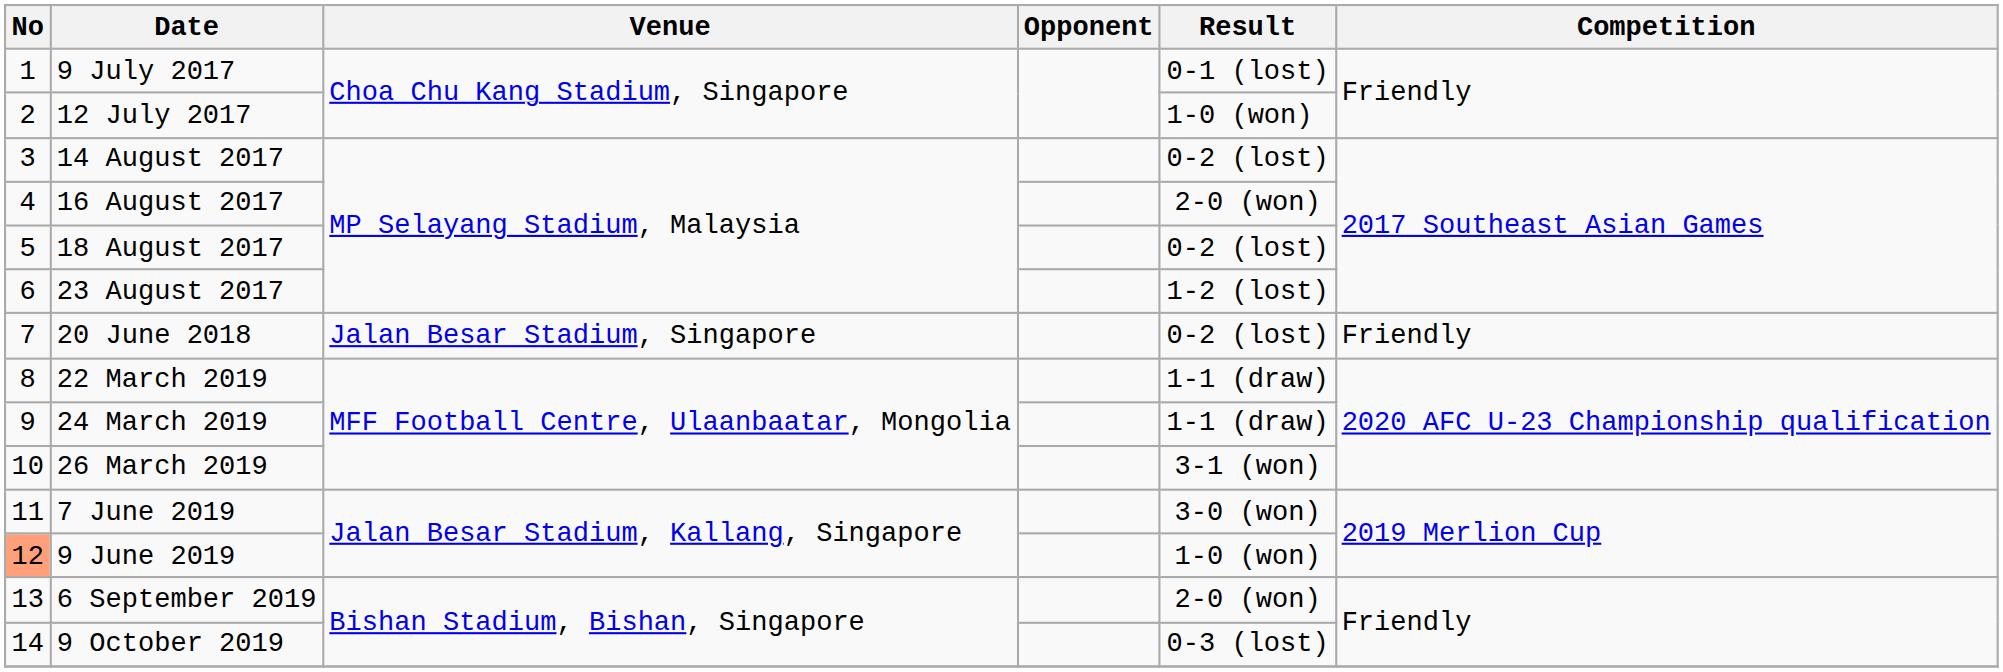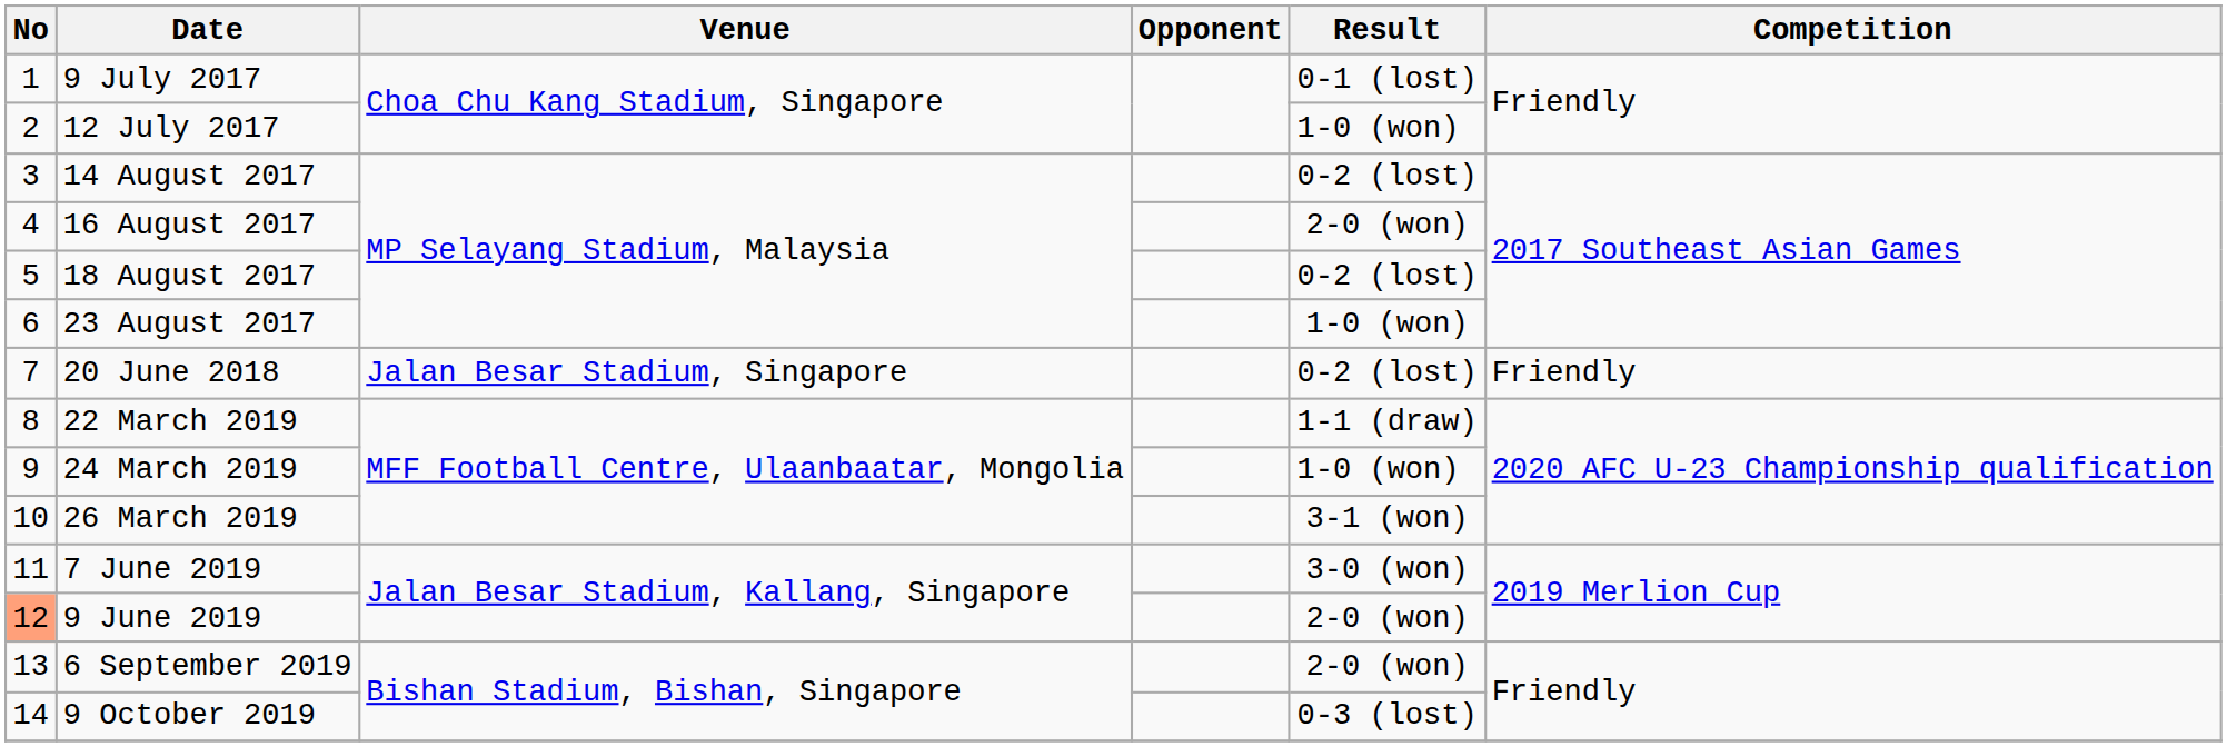 <table class="wikitable">
 <tr>
 <th>No</th>
 <th>Date</th>
 <th>Venue</th>
 <th>Opponent</th>
 <th>Result</th>
 <th>Competition</th>
 </tr>
 <tr>
 <td align=center>1</td>
 <td>9 July 2017</td>
 <td rowspan="2"><a href='#'>Choa Chu Kang Stadium</a>, Singapore</td>
 <td rowspan="2"></td>
 <td>0-1 (lost)</td>
 <td rowspan="2">Friendly</td>
 </tr>
 <tr>
 <td align=center>2</td>
 <td>12 July 2017</td>
 <td>1-0 (won)</td>
 </tr>
 <tr>
 <td align=center>3</td>
 <td>14 August 2017</td>
 <td rowspan="4"><a href='#'>MP Selayang Stadium</a>, Malaysia</td>
 <td></td>
 <td align=center>0-2 (lost)</td>
 <td rowspan="4"><a href='#'>2017 Southeast Asian Games</a></td>
 </tr>
 <tr>
 <td align=center>4</td>
 <td>16 August 2017</td>
 <td></td>
 <td align=center>2-0 (won)</td>
 </tr>
 <tr>
 <td align=center>5</td>
 <td>18 August 2017</td>
 <td></td>
 <td align=center>0-2 (lost)</td>
 </tr>
 <tr>
 <td align=center>6</td>
 <td>23 August 2017</td>
 <td></td>
-<td align=center>1-2 (lost)</td>
+<td align=center>1-0 (won)</td>
 </tr>
 <tr>
 <td align=center>7</td>
 <td>20 June 2018</td>
 <td><a href='#'>Jalan Besar Stadium</a>, Singapore</td>
 <td></td>
 <td align=center>0-2 (lost)</td>
 <td>Friendly</td>
 </tr>
 <tr>
 <td align=center>8</td>
 <td>22 March 2019</td>
 <td rowspan="3"><a href='#'>MFF Football Centre</a>, <a href='#'>Ulaanbaatar</a>, Mongolia</td>
 <td></td>
 <td align=center>1-1 (draw)</td>
 <td rowspan="3"><a href='#'>2020 AFC U-23 Championship qualification</a></td>
 </tr>
 <tr>
 <td align=center>9</td>
 <td>24 March 2019</td>
 <td></td>
-<td align=center>1-1 (draw)</td>
+<td>1-0 (won)</td>
 </tr>
 <tr>
 <td align=center>10</td>
 <td>26 March 2019</td>
 <td></td>
 <td align=center>3-1 (won)</td>
 </tr>
 <tr>
 <td align=center>11</td>
 <td>7 June 2019</td>
 <td rowspan="2"><a href='#'>Jalan Besar Stadium</a>, <a href='#'>Kallang</a>, Singapore</td>
 <td></td>
 <td align=center>3-0 (won)</td>
 <td rowspan="2"><a href='#'>2019 Merlion Cup</a></td>
 </tr>
 <tr>
 <td align=center style="background: lightsalmon;">12</td>
 <td>9 June 2019</td>
 <td></td>
-<td align=center>1-0 (won)</td>
+<td align=center>2-0 (won)</td>
 </tr>
 <tr>
 <td align=center>13</td>
 <td>6 September 2019</td>
 <td rowspan="2"><a href='#'>Bishan Stadium</a>, <a href='#'>Bishan</a>, Singapore</td>
 <td></td>
 <td align=center>2-0 (won)</td>
 <td rowspan="2">Friendly</td>
 </tr>
 <tr>
 <td align=center>14</td>
 <td>9 October 2019</td>
 <td></td>
 <td align=center>0-3 (lost)</td>
 </tr>
 <tr>
 </tr>
 </table>
